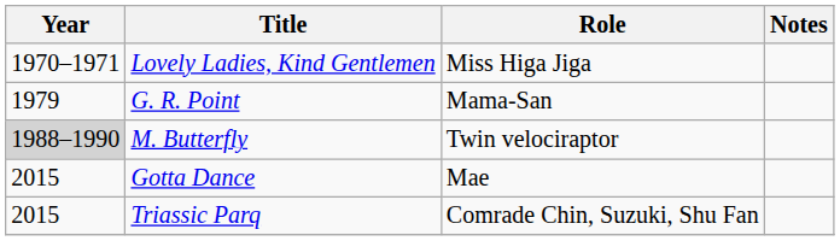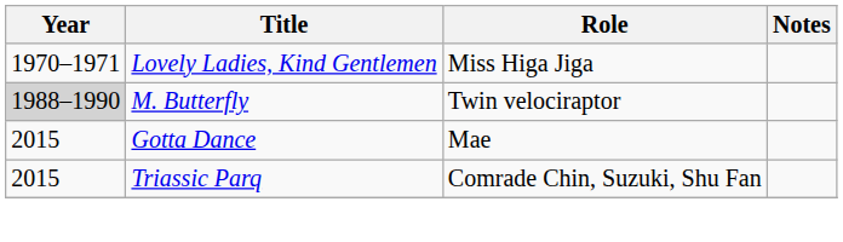 <table class="wikitable sortable">
 <tr>
 <th>Year</th>
 <th>Title</th>
 <th>Role</th>
 <th class="unsortable">Notes</th>
 </tr>
 <tr>
 <td>1970–1971</td>
 <td><em><a href='#'>Lovely Ladies, Kind Gentlemen</a></em></td>
 <td>Miss Higa Jiga</td>
-<td></td>
-</tr>
-<tr>
-<td>1979</td>
-<td><em><a href='#'>G. R. Point</a></em></td>
-<td>Mama-San</td>
 <td></td>
 </tr>
 <tr>
 <td style="background: lightgrey;">1988–1990</td>
 <td><em><a href='#'>M. Butterfly</a></em></td>
 <td>Twin velociraptor</td>
 <td></td>
 </tr>
 <tr>
 <td>2015</td>
 <td><em><a href='#'>Gotta Dance</a></em></td>
 <td>Mae</td>
 <td></td>
 </tr>
 <tr>
 <td>2015</td>
 <td><em><a href='#'>Triassic Parq</a></em></td>
 <td>Comrade Chin, Suzuki, Shu Fan</td>
 <td></td>
 </tr>
 <tr>
 </tr>
 </table>
